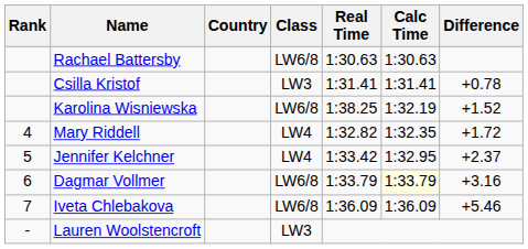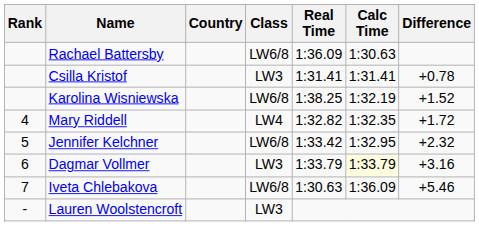 <table class="wikitable sortable" style="text-align:center">
 <tr>
 <th>Rank</th>
 <th>Name</th>
 <th>Country</th>
 <th>Class</th>
 <th>Real<br>Time</th>
 <th>Calc<br>Time</th>
 <th Class="unsortable">Difference</th>
 </tr>
 <tr>
 <td></td>
 <td align=left><a href='#'>Rachael Battersby</a></td>
 <td align=left></td>
 <td>LW6/8</td>
-<td>1:30.63</td>
+<td>1:36.09</td>
 <td>1:30.63</td>
 </tr>
 <tr>
 <td></td>
 <td align=left><a href='#'>Csilla Kristof</a></td>
 <td align=left></td>
 <td>LW3</td>
 <td>1:31.41</td>
 <td>1:31.41</td>
 <td>+0.78</td>
 </tr>
 <tr>
 <td></td>
 <td align=left><a href='#'>Karolina Wisniewska</a></td>
 <td align=left></td>
 <td>LW6/8</td>
 <td>1:38.25</td>
 <td>1:32.19</td>
 <td>+1.52</td>
 </tr>
 <tr>
 <td>4</td>
 <td align=left><a href='#'>Mary Riddell</a></td>
 <td align=left></td>
 <td>LW4</td>
 <td>1:32.82</td>
 <td>1:32.35</td>
 <td>+1.72</td>
 </tr>
 <tr>
 <td>5</td>
 <td align=left><a href='#'>Jennifer Kelchner</a></td>
 <td align=left></td>
-<td>LW4</td>
+<td>LW6/8</td>
 <td>1:33.42</td>
 <td>1:32.95</td>
-<td>+2.37</td>
+<td>+2.32</td>
 </tr>
 <tr>
 <td>6</td>
 <td align=left><a href='#'>Dagmar Vollmer</a></td>
 <td align=left></td>
-<td>LW6/8</td>
+<td>LW3</td>
 <td>1:33.79</td>
 <td style="background: lightyellow;">1:33.79</td>
 <td>+3.16</td>
 </tr>
 <tr>
 <td>7</td>
 <td align=left><a href='#'>Iveta Chlebakova</a></td>
 <td align=left></td>
 <td>LW6/8</td>
-<td>1:36.09</td>
+<td>1:30.63</td>
 <td>1:36.09</td>
 <td>+5.46</td>
 </tr>
 <tr>
 <td>-</td>
 <td align=left><a href='#'>Lauren Woolstencroft</a></td>
 <td align=left></td>
 <td>LW3</td>
 <td colspan=3></td>
 </tr>
 </table>
